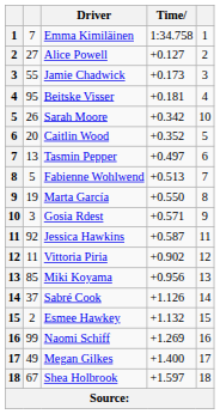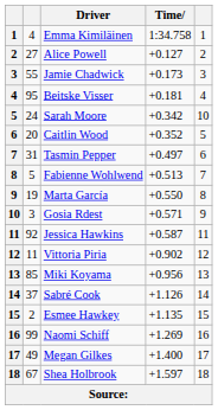 <table class="wikitable" style="font-size:90%">
 <tr>
 <th scope="col"></th>
 <th scope="col"></th>
 <th scope="col">Driver</th>
 <th scope="col">Time/</th>
 <th scope="col"></th>
 </tr>
 <tr>
 <th scope="row">1</th>
-<td align="center">7</td>
+<td align="center">4</td>
 <td> <a href='#'>Emma Kimiläinen</a></td>
 <td>1:34.758</td>
 <td align="center">1</td>
 </tr>
 <tr>
 <th scope="row">2</th>
 <td align="center">27</td>
 <td> <a href='#'>Alice Powell</a></td>
 <td>+0.127</td>
 <td align="center">2</td>
 </tr>
 <tr>
 <th scope="row">3</th>
 <td align="center">55</td>
 <td> <a href='#'>Jamie Chadwick</a></td>
 <td>+0.173</td>
 <td align="center">3</td>
 </tr>
 <tr>
 <th scope="row">4</th>
 <td align="center">95</td>
 <td> <a href='#'>Beitske Visser</a></td>
 <td>+0.181</td>
 <td align="center">4</td>
 </tr>
 <tr>
 <th scope="row">5</th>
-<td align="center">26</td>
+<td align="center">24</td>
 <td> <a href='#'>Sarah Moore</a></td>
 <td>+0.342</td>
 <td align="center">10</td>
 </tr>
 <tr>
 <th scope="row">6</th>
 <td align="center">20</td>
 <td> <a href='#'>Caitlin Wood</a></td>
 <td>+0.352</td>
 <td align="center">5</td>
 </tr>
 <tr>
 <th scope="row">7</th>
-<td align="center">13</td>
+<td align="center">31</td>
 <td> <a href='#'>Tasmin Pepper</a></td>
 <td>+0.497</td>
 <td align="center">6</td>
 </tr>
 <tr>
 <th scope="row">8</th>
 <td align="center">5</td>
 <td> <a href='#'>Fabienne Wohlwend</a></td>
 <td>+0.513</td>
 <td align="center">7</td>
 </tr>
 <tr>
 <th scope="row">9</th>
 <td align="center">19</td>
 <td> <a href='#'>Marta García</a></td>
 <td>+0.550</td>
 <td align="center">8</td>
 </tr>
 <tr>
 <th scope="row">10</th>
 <td align="center">3</td>
 <td> <a href='#'>Gosia Rdest</a></td>
 <td>+0.571</td>
 <td align="center">9</td>
 </tr>
 <tr>
 <th scope="row">11</th>
 <td align="center">92</td>
 <td> <a href='#'>Jessica Hawkins</a></td>
 <td>+0.587</td>
 <td align="center">11</td>
 </tr>
 <tr>
 <th scope="row">12</th>
 <td align="center">11</td>
 <td> <a href='#'>Vittoria Piria</a></td>
 <td>+0.902</td>
 <td align="center">12</td>
 </tr>
 <tr>
 <th scope="row">13</th>
 <td align="center">85</td>
 <td> <a href='#'>Miki Koyama</a></td>
 <td>+0.956</td>
 <td align="center">13</td>
 </tr>
 <tr>
 <th scope="row">14</th>
 <td align="center">37</td>
 <td> <a href='#'>Sabré Cook</a></td>
 <td>+1.126</td>
 <td align="center">14</td>
 </tr>
 <tr>
 <th scope="row">15</th>
 <td align="center">2</td>
 <td> <a href='#'>Esmee Hawkey</a></td>
-<td>+1.132</td>
+<td>+1.135</td>
 <td align="center">15</td>
 </tr>
 <tr>
 <th scope="row">16</th>
 <td align="center">99</td>
 <td> <a href='#'>Naomi Schiff</a></td>
 <td>+1.269</td>
 <td align="center">16</td>
 </tr>
 <tr>
 <th scope="row">17</th>
 <td align="center">49</td>
 <td> <a href='#'>Megan Gilkes</a></td>
 <td>+1.400</td>
 <td align="center">17</td>
 </tr>
 <tr>
 <th scope="row">18</th>
 <td align="center">67</td>
 <td> <a href='#'>Shea Holbrook</a></td>
 <td>+1.597</td>
 <td align="center">18</td>
 </tr>
 <tr>
 <th colspan=5>Source:</th>
 </tr>
 </table>
